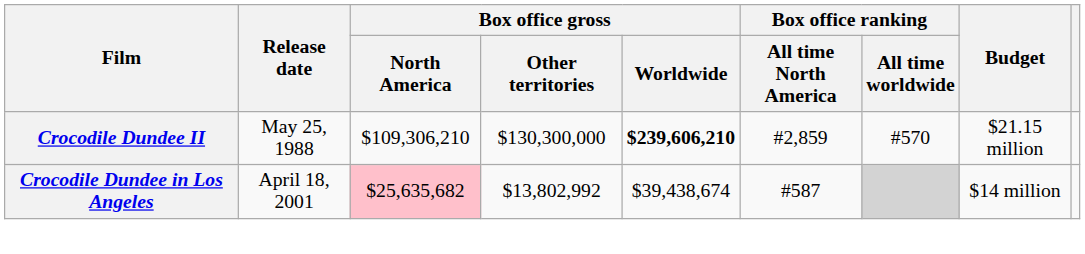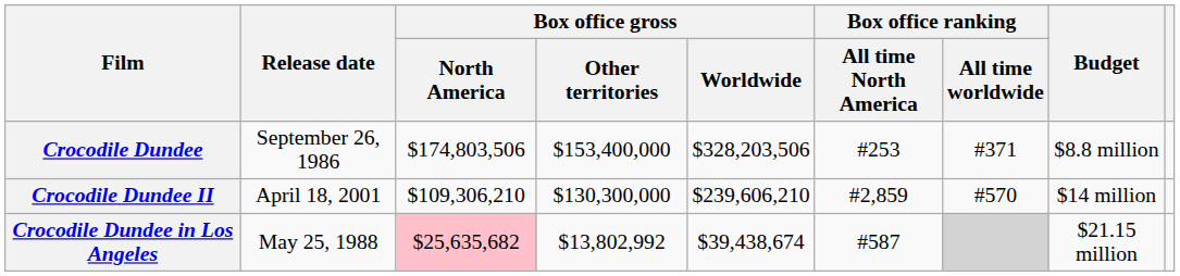 <table class="wikitable plainrowheaders"  style="text-align:center; width:99%;">
 <tr>
 <th rowspan="2">Film</th>
 <th rowspan="2">Release date</th>
 <th colspan="3">Box office gross</th>
 <th colspan="2">Box office ranking</th>
 <th rowspan="2">Budget</th>
 <th rowspan="2"></th>
 </tr>
 <tr>
 <th>North America</th>
 <th>Other territories</th>
 <th>Worldwide</th>
 <th>All time<br>North America</th>
 <th>All time<br>worldwide</th>
 </tr>
 <tr>
+<th scope="row"><em><a href='#'>Crocodile Dundee</a></em></th>
+<td>September 26, 1986</td>
+<td>$174,803,506</td>
+<td>$153,400,000</td>
+<td>$328,203,506</td>
+<td>#253</td>
+<td>#371</td>
+<td>$8.8 million</td>
+<td></td>
+</tr>
+<tr>
 <th scope="row"><em><a href='#'>Crocodile Dundee II</a></em></th>
-<td>May 25, 1988</td>
+<td>April 18, 2001</td>
 <td>$109,306,210</td>
 <td>$130,300,000</td>
-<td><strong>$239,606,210</strong></td>
+<td>$239,606,210</td>
 <td>#2,859</td>
 <td>#570</td>
-<td>$21.15 million</td>
+<td>$14 million</td>
 <td></td>
 </tr>
 <tr>
 <th scope="row"><em><a href='#'>Crocodile Dundee in Los Angeles</a></em></th>
-<td>April 18, 2001</td>
+<td>May 25, 1988</td>
 <td style="background: pink;">$25,635,682</td>
 <td>$13,802,992</td>
 <td>$39,438,674</td>
 <td>#587</td>
 <td style="background:#d3d3d3;"></td>
-<td>$14 million</td>
+<td>$21.15 million</td>
 <td></td>
 </tr>
 </table>
